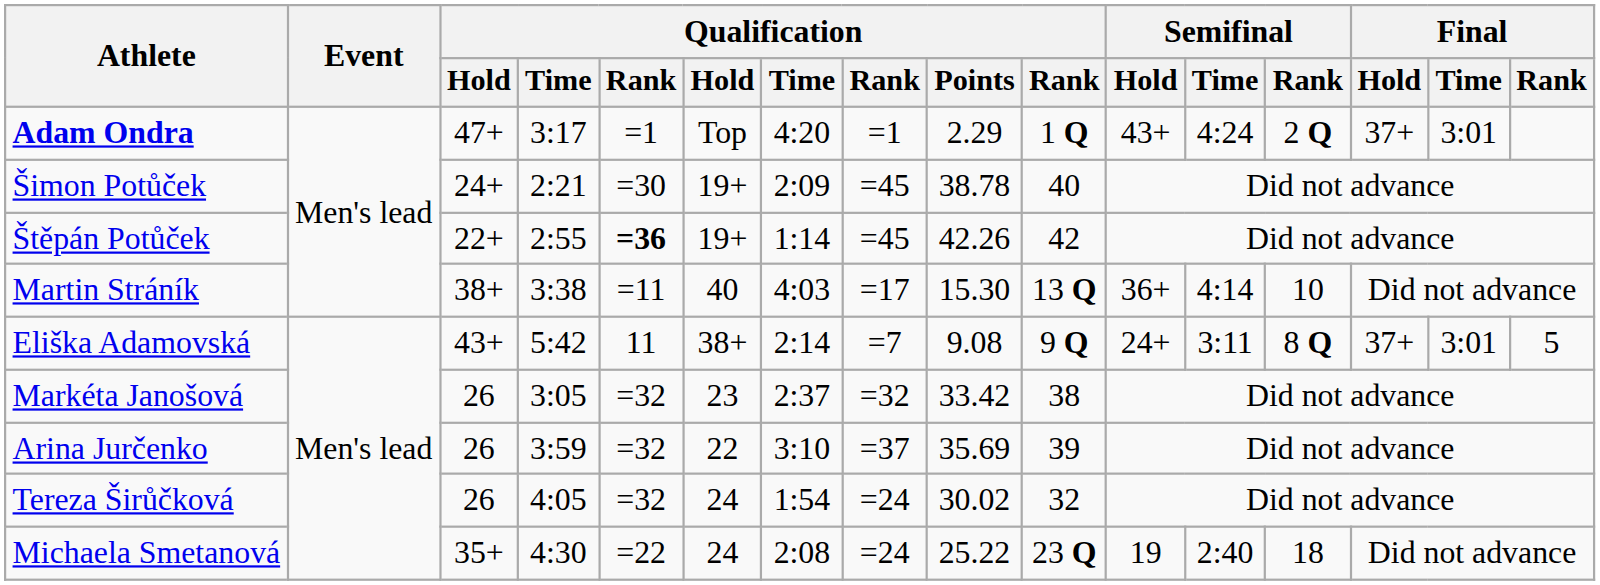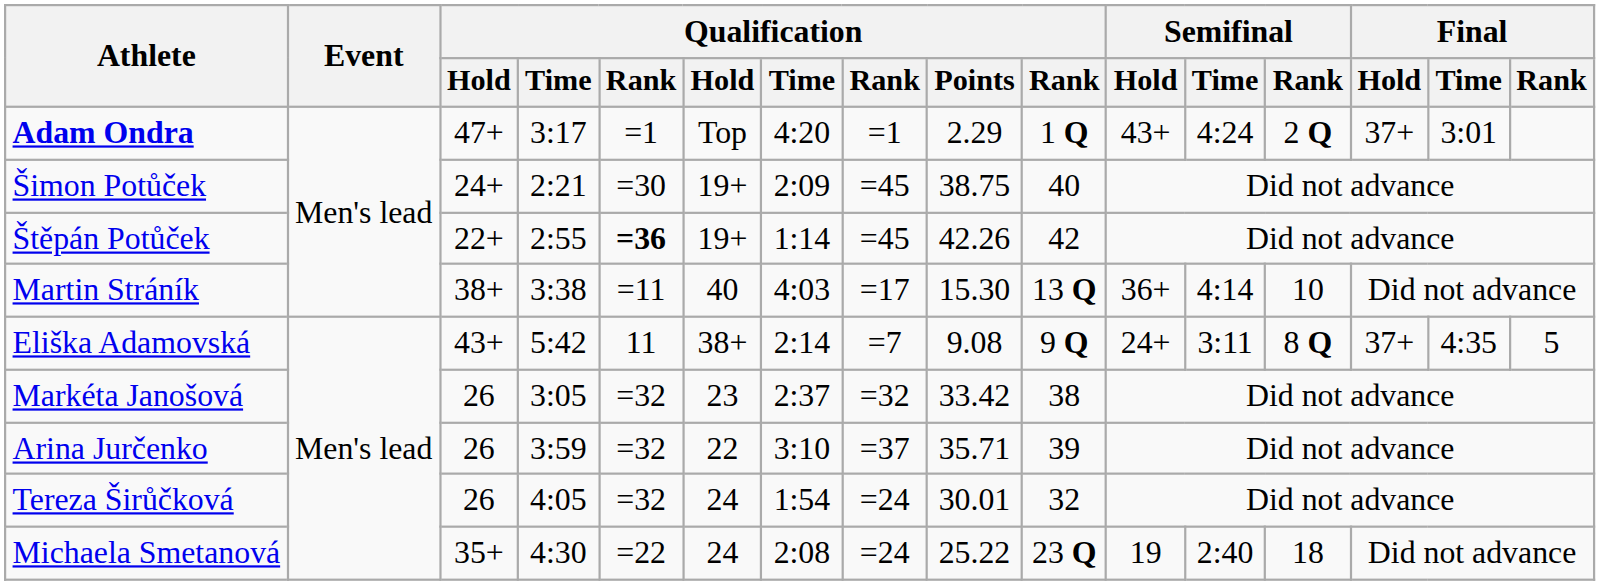 <table class=wikitable style=font-size:90% align=center>
 <tr>
 <th rowspan=2>Athlete</th>
 <th rowspan=2>Event</th>
 <th colspan=8>Qualification</th>
 <th colspan=3>Semifinal</th>
 <th colspan=3>Final</th>
 </tr>
 <tr style=font-size:95%>
 <th>Hold</th>
 <th>Time</th>
 <th>Rank</th>
 <th>Hold</th>
 <th>Time</th>
 <th>Rank</th>
 <th>Points</th>
 <th>Rank</th>
 <th>Hold</th>
 <th>Time</th>
 <th>Rank</th>
 <th>Hold</th>
 <th>Time</th>
 <th>Rank</th>
 </tr>
 <tr align=center>
 <td align=left><strong><a href='#'>Adam Ondra</a></strong></td>
 <td rowspan=4 align=left>Men's lead</td>
 <td>47+</td>
 <td>3:17</td>
 <td>=1</td>
 <td>Top</td>
 <td>4:20</td>
 <td>=1</td>
 <td>2.29</td>
 <td>1 <strong>Q</strong></td>
 <td>43+</td>
 <td>4:24</td>
 <td>2 <strong>Q</strong></td>
 <td>37+</td>
 <td>3:01</td>
 <td></td>
 </tr>
 <tr align=center>
 <td align=left><a href='#'>Šimon Potůček</a></td>
 <td>24+</td>
 <td>2:21</td>
 <td>=30</td>
 <td>19+</td>
 <td>2:09</td>
 <td>=45</td>
-<td>38.78</td>
+<td>38.75</td>
 <td>40</td>
 <td colspan=6>Did not advance</td>
 </tr>
 <tr align=center>
 <td align=left><a href='#'>Štěpán Potůček</a></td>
 <td>22+</td>
 <td>2:55</td>
 <td><strong>=36</strong></td>
 <td>19+</td>
 <td>1:14</td>
 <td>=45</td>
 <td>42.26</td>
 <td>42</td>
 <td colspan=6>Did not advance</td>
 </tr>
 <tr align=center>
 <td align=left><a href='#'>Martin Stráník</a></td>
 <td>38+</td>
 <td>3:38</td>
 <td>=11</td>
 <td>40</td>
 <td>4:03</td>
 <td>=17</td>
 <td>15.30</td>
 <td>13 <strong>Q</strong></td>
 <td>36+</td>
 <td>4:14</td>
 <td>10</td>
 <td colspan=3>Did not advance</td>
 </tr>
 <tr align=center>
 <td align=left><a href='#'>Eliška Adamovská</a></td>
 <td rowspan=5 align=left>Men's lead</td>
 <td>43+</td>
 <td>5:42</td>
 <td>11</td>
 <td>38+</td>
 <td>2:14</td>
 <td>=7</td>
 <td>9.08</td>
 <td>9 <strong>Q</strong></td>
 <td>24+</td>
 <td>3:11</td>
 <td>8 <strong>Q</strong></td>
 <td>37+</td>
-<td>3:01</td>
+<td>4:35</td>
 <td>5</td>
 </tr>
 <tr align=center>
 <td align=left><a href='#'>Markéta Janošová</a></td>
 <td>26</td>
 <td>3:05</td>
 <td>=32</td>
 <td>23</td>
 <td>2:37</td>
 <td>=32</td>
 <td>33.42</td>
 <td>38</td>
 <td colspan=6>Did not advance</td>
 </tr>
 <tr align=center>
 <td align=left><a href='#'>Arina Jurčenko</a></td>
 <td>26</td>
 <td>3:59</td>
 <td>=32</td>
 <td>22</td>
 <td>3:10</td>
 <td>=37</td>
-<td>35.69</td>
+<td>35.71</td>
 <td>39</td>
 <td colspan=6>Did not advance</td>
 </tr>
 <tr align=center>
 <td align=left><a href='#'>Tereza Širůčková</a></td>
 <td>26</td>
 <td>4:05</td>
 <td>=32</td>
 <td>24</td>
 <td>1:54</td>
 <td>=24</td>
-<td>30.02</td>
+<td>30.01</td>
 <td>32</td>
 <td colspan=6>Did not advance</td>
 </tr>
 <tr align=center>
 <td align=left><a href='#'>Michaela Smetanová</a></td>
 <td>35+</td>
 <td>4:30</td>
 <td>=22</td>
 <td>24</td>
 <td>2:08</td>
 <td>=24</td>
 <td>25.22</td>
 <td>23 <strong>Q</strong></td>
 <td>19</td>
 <td>2:40</td>
 <td>18</td>
 <td colspan=3>Did not advance</td>
 </tr>
 </table>
